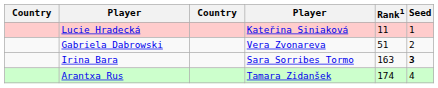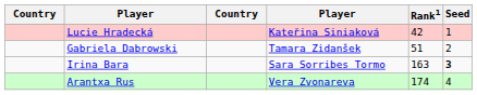 <table class="sortable wikitable">
 <tr>
 <th width="70">Country</th>
 <th width="175">Player</th>
 <th width="70">Country</th>
 <th width="175">Player</th>
 <th>Rank<sup>1</sup></th>
 <th>Seed</th>
 </tr>
 <tr style="background:#fcc;">
 <td></td>
 <td><a href='#'>Lucie Hradecká</a></td>
 <td></td>
 <td><a href='#'>Kateřina Siniaková</a></td>
-<td>11</td>
+<td>42</td>
 <td>1</td>
 </tr>
 <tr>
 <td></td>
 <td><a href='#'>Gabriela Dabrowski</a></td>
 <td></td>
-<td><a href='#'>Vera Zvonareva</a></td>
+<td><a href='#'>Tamara Zidanšek</a></td>
 <td>51</td>
 <td>2</td>
 </tr>
 <tr>
 <td></td>
 <td><a href='#'>Irina Bara</a></td>
 <td></td>
 <td><a href='#'>Sara Sorribes Tormo</a></td>
 <td>163</td>
 <td><strong>3</strong></td>
 </tr>
 <tr style="background:#cfc;">
 <td></td>
 <td><a href='#'>Arantxa Rus</a></td>
 <td></td>
-<td><a href='#'>Tamara Zidanšek</a></td>
+<td><a href='#'>Vera Zvonareva</a></td>
 <td>174</td>
 <td>4</td>
 </tr>
 </table>
